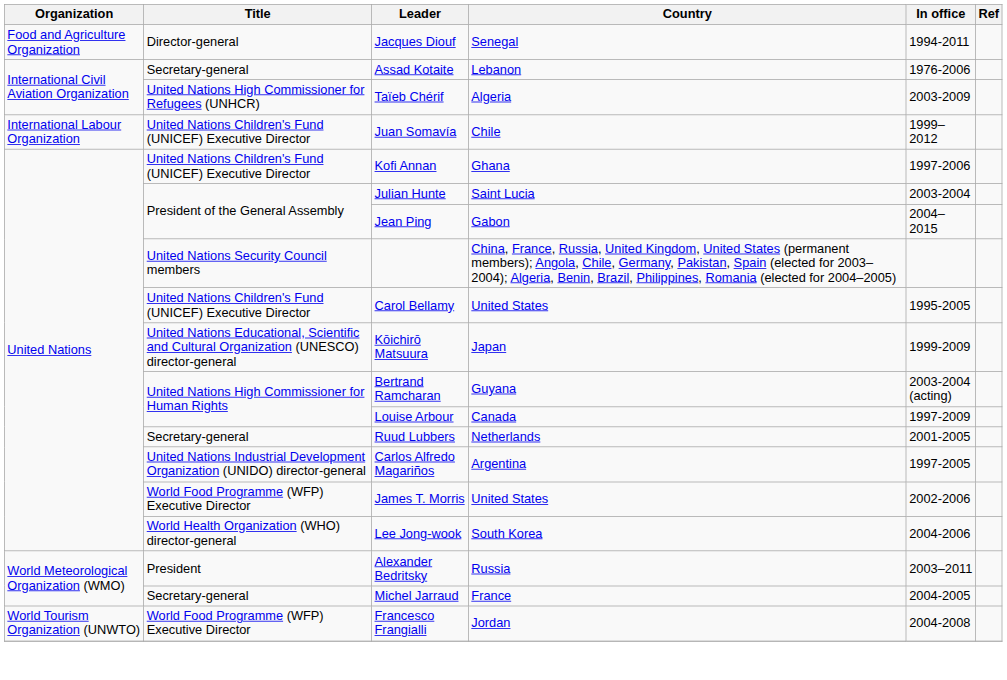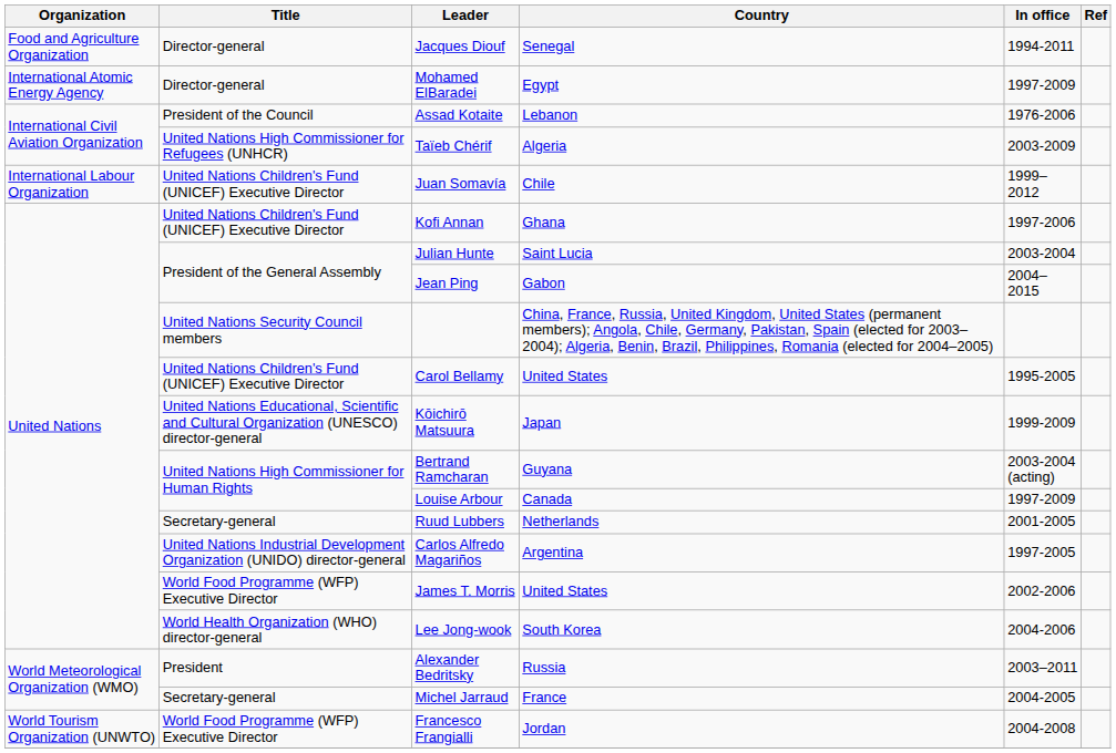 <table class="wikitable unsortable">
 <tr>
 <th>Organization</th>
 <th>Title</th>
 <th>Leader</th>
 <th>Country</th>
 <th>In office</th>
 <th>Ref</th>
 </tr>
 <tr>
 <td><a href='#'>Food and Agriculture Organization</a></td>
 <td>Director-general</td>
 <td><a href='#'>Jacques Diouf</a></td>
 <td><a href='#'>Senegal</a></td>
 <td>1994-2011</td>
 <td></td>
 </tr>
 <tr>
+<td><a href='#'>International Atomic Energy Agency</a></td>
+<td>Director-general</td>
+<td><a href='#'>Mohamed ElBaradei</a></td>
+<td><a href='#'>Egypt</a></td>
+<td>1997-2009</td>
+<td></td>
+</tr>
+<tr>
 <td rowspan="2"><a href='#'>International Civil Aviation Organization</a></td>
-<td>Secretary-general</td>
+<td>President of the Council</td>
 <td><a href='#'>Assad Kotaite</a></td>
 <td><a href='#'>Lebanon</a></td>
 <td>1976-2006</td>
 <td></td>
 </tr>
 <tr>
 <td><a href='#'>United Nations High Commissioner for Refugees</a> (UNHCR)</td>
 <td><a href='#'>Taïeb Chérif</a></td>
 <td><a href='#'>Algeria</a></td>
 <td>2003-2009</td>
 <td></td>
 </tr>
 <tr>
 <td><a href='#'>International Labour Organization</a></td>
 <td><a href='#'>United Nations Children's Fund</a> (UNICEF) Executive Director</td>
 <td><a href='#'>Juan Somavía</a></td>
 <td><a href='#'>Chile</a></td>
 <td>1999–2012</td>
 <td></td>
 </tr>
 <tr>
 <td rowspan="12"><a href='#'>United Nations</a></td>
 <td><a href='#'>United Nations Children's Fund</a> (UNICEF) Executive Director</td>
 <td><a href='#'>Kofi Annan</a></td>
 <td><a href='#'>Ghana</a></td>
 <td>1997-2006</td>
 <td></td>
 </tr>
 <tr>
 <td rowspan="2">President of the General Assembly</td>
 <td><a href='#'>Julian Hunte</a></td>
 <td><a href='#'>Saint Lucia</a></td>
 <td>2003-2004</td>
 <td></td>
 </tr>
 <tr>
 <td><a href='#'>Jean Ping</a></td>
 <td><a href='#'>Gabon</a></td>
 <td>2004–2015</td>
 <td></td>
 </tr>
 <tr>
 <td><a href='#'>United Nations Security Council</a> members</td>
 <td></td>
 <td><a href='#'>China</a>, <a href='#'>France</a>, <a href='#'>Russia</a>, <a href='#'>United Kingdom</a>, <a href='#'>United States</a> (permanent members); <a href='#'>Angola</a>, <a href='#'>Chile</a>, <a href='#'>Germany</a>, <a href='#'>Pakistan</a>, <a href='#'>Spain</a> (elected for 2003–2004); <a href='#'>Algeria</a>, <a href='#'>Benin</a>, <a href='#'>Brazil</a>, <a href='#'>Philippines</a>, <a href='#'>Romania</a> (elected for 2004–2005)</td>
 <td></td>
 <td></td>
 </tr>
 <tr>
 <td><a href='#'>United Nations Children's Fund</a> (UNICEF) Executive Director</td>
 <td><a href='#'>Carol Bellamy</a></td>
 <td><a href='#'>United States</a></td>
 <td>1995-2005</td>
 <td></td>
 </tr>
 <tr>
 <td><a href='#'>United Nations Educational, Scientific and Cultural Organization</a> (UNESCO) director-general</td>
 <td><a href='#'>Kōichirō Matsuura</a></td>
 <td><a href='#'>Japan</a></td>
 <td>1999-2009</td>
 <td></td>
 </tr>
 <tr>
 <td rowspan="2"><a href='#'>United Nations High Commissioner for Human Rights</a></td>
 <td><a href='#'>Bertrand Ramcharan</a></td>
 <td><a href='#'>Guyana</a></td>
 <td>2003-2004 (acting)</td>
 <td></td>
 </tr>
 <tr>
 <td><a href='#'>Louise Arbour</a></td>
 <td><a href='#'>Canada</a></td>
 <td>1997-2009</td>
 <td></td>
 </tr>
 <tr>
 <td>Secretary-general</td>
 <td><a href='#'>Ruud Lubbers</a></td>
 <td><a href='#'>Netherlands</a></td>
 <td>2001-2005</td>
 <td></td>
 </tr>
 <tr>
 <td><a href='#'>United Nations Industrial Development Organization</a> (UNIDO) director-general</td>
 <td><a href='#'>Carlos Alfredo Magariños</a></td>
 <td><a href='#'>Argentina</a></td>
 <td>1997-2005</td>
 <td></td>
 </tr>
 <tr>
 <td><a href='#'>World Food Programme</a> (WFP) Executive Director</td>
 <td><a href='#'>James T. Morris</a></td>
 <td><a href='#'>United States</a></td>
 <td>2002-2006</td>
 <td></td>
 </tr>
 <tr>
 <td><a href='#'>World Health Organization</a> (WHO) director-general</td>
 <td><a href='#'>Lee Jong-wook</a></td>
 <td><a href='#'>South Korea</a></td>
 <td>2004-2006</td>
 <td></td>
 </tr>
 <tr>
 <td rowspan="2"><a href='#'>World Meteorological Organization</a> (WMO)</td>
 <td>President</td>
 <td><a href='#'>Alexander Bedritsky</a></td>
 <td><a href='#'>Russia</a></td>
 <td>2003–2011</td>
 <td></td>
 </tr>
 <tr>
 <td>Secretary-general</td>
 <td><a href='#'>Michel Jarraud</a></td>
 <td><a href='#'>France</a></td>
 <td>2004-2005</td>
 <td></td>
 </tr>
 <tr>
 <td><a href='#'>World Tourism Organization</a> (UNWTO)</td>
 <td><a href='#'>World Food Programme</a> (WFP) Executive Director</td>
 <td><a href='#'>Francesco Frangialli</a></td>
 <td><a href='#'>Jordan</a></td>
 <td>2004-2008</td>
 <td></td>
 </tr>
 <tr>
 </tr>
 </table>
